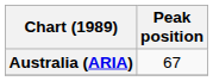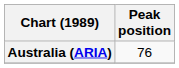 <table class="wikitable sortable plainrowheaders" style="text-align:center">
 <tr>
 <th>Chart (1989)</th>
 <th>Peak<br>position</th>
 </tr>
 <tr>
 <th scope="row">Australia (<a href='#'>ARIA</a>)</th>
-<td style="text-align:center;">67</td>
+<td style="text-align:center;">76</td>
 </tr>
 <tr>
 </tr>
 </table>
